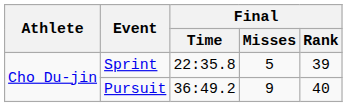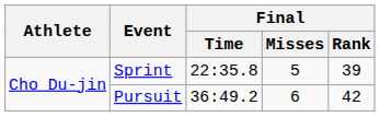 <table class="wikitable">
 <tr>
 <th rowspan="2">Athlete</th>
 <th rowspan="2">Event</th>
 <th colspan="3">Final</th>
 </tr>
 <tr>
 <th>Time</th>
 <th>Misses</th>
 <th>Rank</th>
 </tr>
 <tr>
 <td rowspan="2"><a href='#'>Cho Du-jin</a></td>
 <td><a href='#'>Sprint</a></td>
 <td align="center">22:35.8</td>
 <td align="center">5</td>
 <td align="center">39</td>
 </tr>
 <tr>
 <td><a href='#'>Pursuit</a></td>
 <td align="center">36:49.2</td>
-<td align="center">9</td>
-<td align="center">40</td>
+<td align="center">6</td>
+<td align="center">42</td>
 </tr>
 </table>
